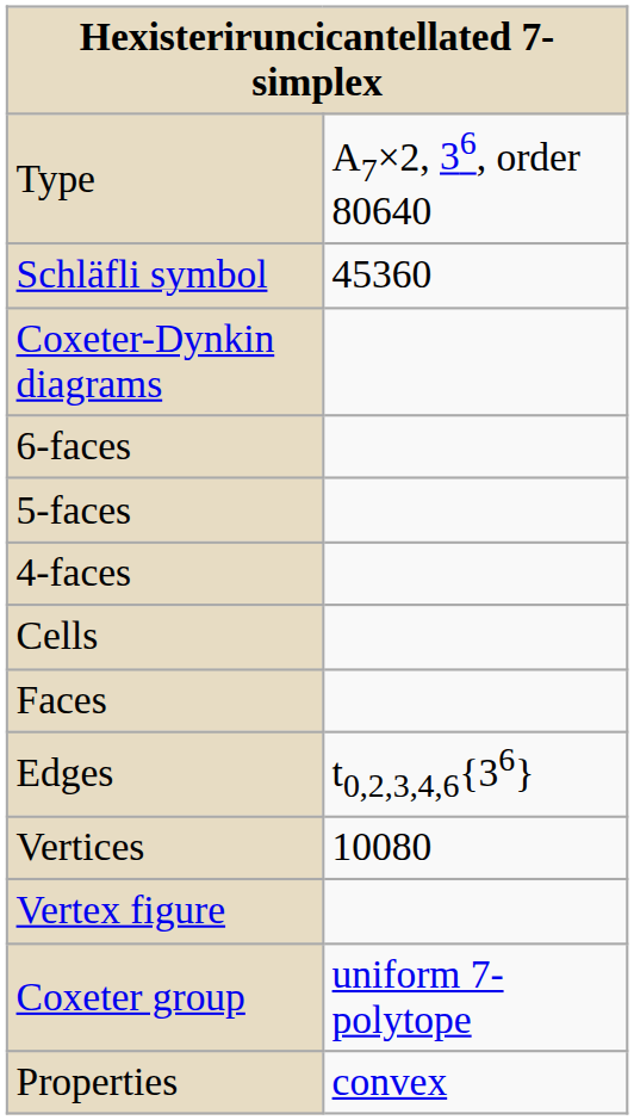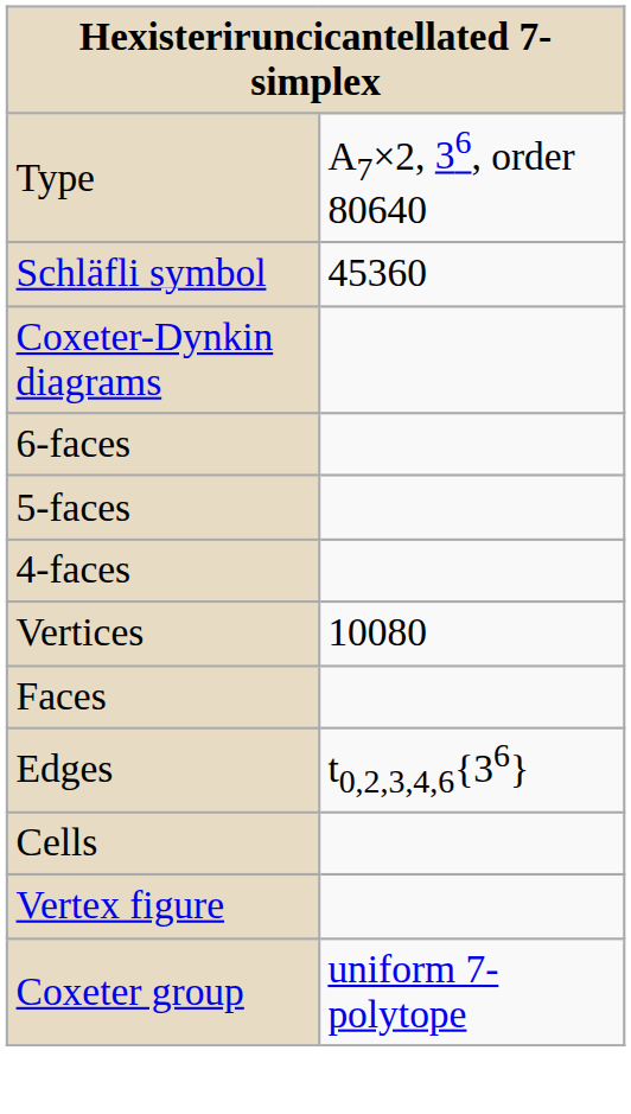 <table class="wikitable" style="float:right; margin-left:8px; width:250px">
 <tr>
 <th style="background:#e7dcc3;" colspan="2">Hexisteriruncicantellated 7-simplex</th>
 </tr>
 <tr>
 <td style="background:#e7dcc3;">Type</td>
 <td>A<sub>7</sub>×2, <a href='#'>3<sup>6</sup></a>, order 80640</td>
 </tr>
 <tr>
 <td style="background:#e7dcc3;"><a href='#'>Schläfli symbol</a></td>
 <td>45360</td>
 </tr>
 <tr>
 <td style="background:#e7dcc3;"><a href='#'>Coxeter-Dynkin diagrams</a></td>
 <td></td>
 </tr>
 <tr>
 <td style="background:#e7dcc3;">6-faces</td>
 <td></td>
 </tr>
 <tr>
 <td style="background:#e7dcc3;">5-faces</td>
 <td></td>
 </tr>
 <tr>
 <td style="background:#e7dcc3;">4-faces</td>
 <td></td>
 </tr>
 <tr>
-<td style="background:#e7dcc3;">Cells</td>
-<td></td>
+<td style="background:#e7dcc3;">Vertices</td>
+<td>10080</td>
 </tr>
 <tr>
 <td style="background:#e7dcc3;">Faces</td>
 <td></td>
 </tr>
 <tr>
 <td style="background:#e7dcc3;">Edges</td>
 <td>t<sub>0,2,3,4,6</sub>{3<sup>6</sup>}</td>
 </tr>
 <tr>
-<td style="background:#e7dcc3;">Vertices</td>
-<td>10080</td>
+<td style="background:#e7dcc3;">Cells</td>
+<td></td>
 </tr>
 <tr>
 <td style="background:#e7dcc3;"><a href='#'>Vertex figure</a></td>
 <td></td>
 </tr>
 <tr>
 <td style="background:#e7dcc3;"><a href='#'>Coxeter group</a></td>
 <td><a href='#'>uniform 7-polytope</a></td>
 </tr>
-<tr>
-<td style="background:#e7dcc3;">Properties</td>
-<td><a href='#'>convex</a></td>
-</tr>
 </table>
